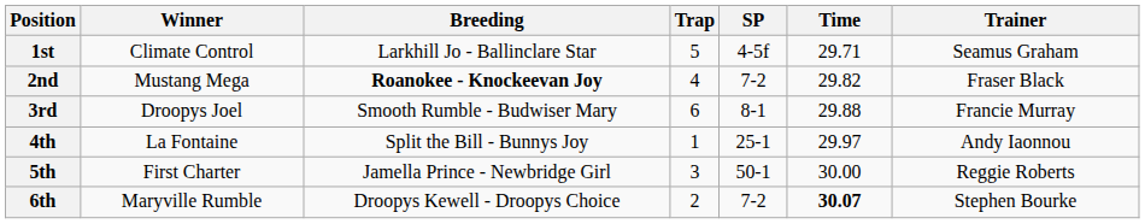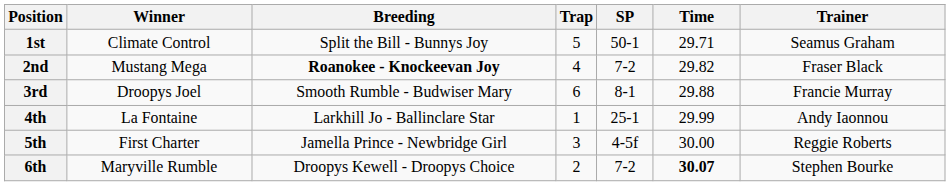 <table class="wikitable" style="text-align: center">
 <tr>
 <th width=30>Position</th>
 <th width=180>Winner</th>
 <th width=300>Breeding</th>
 <th width=30>Trap</th>
 <th width=50>SP</th>
 <th width=80>Time</th>
 <th width=200>Trainer</th>
 </tr>
 <tr>
 <th>1st</th>
 <td>Climate Control</td>
-<td>Larkhill Jo - Ballinclare Star</td>
+<td>Split the Bill - Bunnys Joy</td>
 <td>5</td>
-<td>4-5f</td>
+<td>50-1</td>
 <td>29.71</td>
 <td>Seamus Graham</td>
 </tr>
 <tr>
 <th>2nd</th>
 <td>Mustang Mega</td>
 <td><strong>Roanokee - Knockeevan Joy</strong></td>
 <td>4</td>
 <td>7-2</td>
 <td>29.82</td>
 <td>Fraser Black</td>
 </tr>
 <tr>
 <th>3rd</th>
 <td>Droopys Joel</td>
 <td>Smooth Rumble - Budwiser Mary</td>
 <td>6</td>
 <td>8-1</td>
 <td>29.88</td>
 <td>Francie Murray</td>
 </tr>
 <tr>
 <th>4th</th>
 <td>La Fontaine</td>
-<td>Split the Bill - Bunnys Joy</td>
+<td>Larkhill Jo - Ballinclare Star</td>
 <td>1</td>
 <td>25-1</td>
-<td>29.97</td>
+<td>29.99</td>
 <td>Andy Iaonnou</td>
 </tr>
 <tr>
 <th>5th</th>
 <td>First Charter</td>
 <td>Jamella Prince - Newbridge Girl</td>
 <td>3</td>
-<td>50-1</td>
+<td>4-5f</td>
 <td>30.00</td>
 <td>Reggie Roberts</td>
 </tr>
 <tr>
 <th>6th</th>
 <td>Maryville Rumble</td>
 <td>Droopys Kewell - Droopys Choice</td>
 <td>2</td>
 <td>7-2</td>
 <td><strong>30.07</strong></td>
 <td>Stephen Bourke</td>
 </tr>
 </table>
